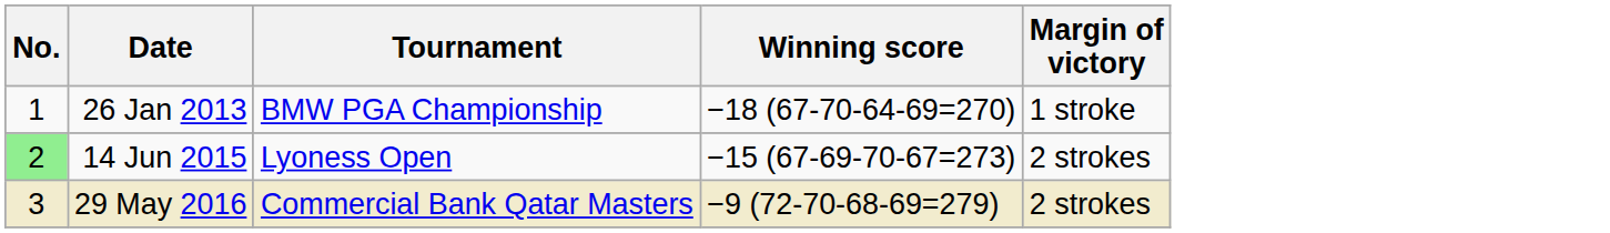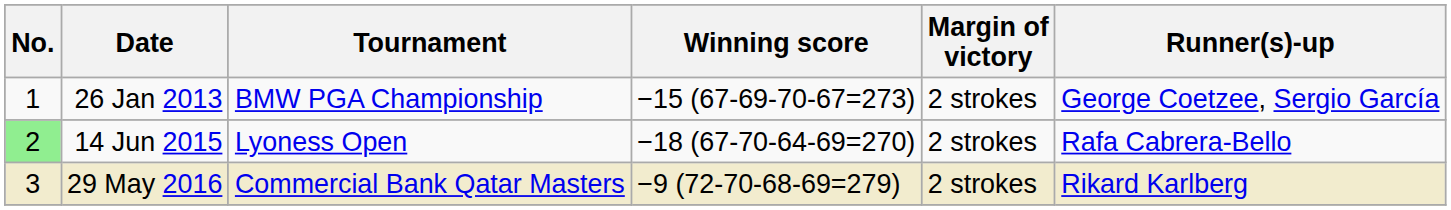 <table class="wikitable" style="font-size:95%;">
 <tr>
 <th>No.</th>
 <th>Date</th>
 <th>Tournament</th>
 <th>Winning score</th>
 <th>Margin of<br>victory</th>
+<th>Runner(s)-up</th>
 </tr>
 <tr>
 <td align=center>1</td>
 <td align=right>26 Jan <a href='#'>2013</a></td>
 <td><a href='#'>BMW PGA Championship</a></td>
-<td>−18 (67-70-64-69=270)</td>
-<td>1 stroke</td>
+<td>−15 (67-69-70-67=273)</td>
+<td>2 strokes</td>
+<td> <a href='#'>George Coetzee</a>,  <a href='#'>Sergio García</a></td>
 </tr>
 <tr>
 <td align=center style="background: lightgreen;">2</td>
 <td align=right>14 Jun <a href='#'>2015</a></td>
 <td><a href='#'>Lyoness Open</a></td>
-<td>−15 (67-69-70-67=273)</td>
+<td>−18 (67-70-64-69=270)</td>
 <td>2 strokes</td>
+<td> <a href='#'>Rafa Cabrera-Bello</a></td>
 </tr>
 <tr style="background:#f2ecce;">
 <td align=center>3</td>
 <td align=right>29 May <a href='#'>2016</a></td>
 <td><a href='#'>Commercial Bank Qatar Masters</a></td>
 <td>−9 (72-70-68-69=279)</td>
 <td>2 strokes</td>
+<td> <a href='#'>Rikard Karlberg</a></td>
 </tr>
 </table>
